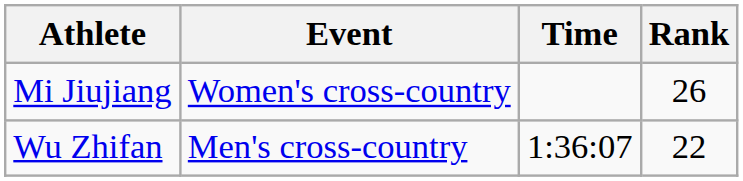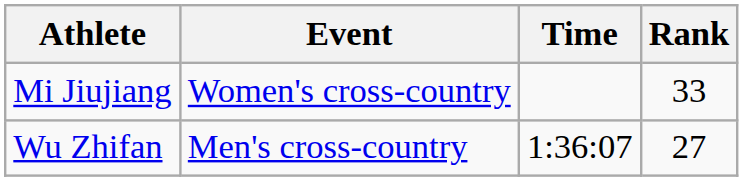 <table class=wikitable style=font-size:90%;text-align:center>
 <tr>
 <th>Athlete</th>
 <th>Event</th>
 <th>Time</th>
 <th>Rank</th>
 </tr>
 <tr>
 <td align=left><a href='#'>Mi Jiujiang</a></td>
 <td align=left><a href='#'>Women's cross-country</a></td>
 <td></td>
-<td>26</td>
+<td>33</td>
 </tr>
 <tr>
 <td align=left><a href='#'>Wu Zhifan</a></td>
 <td align=left><a href='#'>Men's cross-country</a></td>
 <td>1:36:07</td>
-<td>22</td>
+<td>27</td>
 </tr>
 </table>
